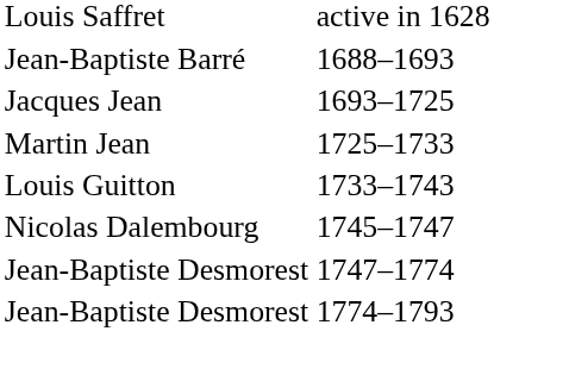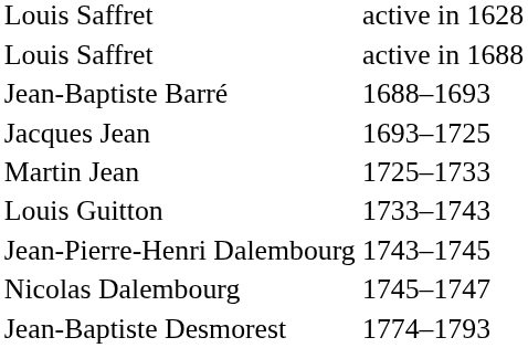 <table>
 <tr>
 <td>Louis Saffret</td>
 <td>active in 1628</td>
+</tr>
+<tr>
+<td>Louis Saffret</td>
+<td>active in 1688</td>
 </tr>
 <tr>
 <td>Jean-Baptiste Barré</td>
 <td>1688–1693</td>
 </tr>
 <tr>
 <td>Jacques Jean</td>
 <td>1693–1725</td>
 </tr>
 <tr>
 <td>Martin Jean</td>
 <td>1725–1733</td>
 </tr>
 <tr>
 <td>Louis Guitton</td>
 <td>1733–1743</td>
 </tr>
 <tr>
+<td>Jean-Pierre-Henri Dalembourg</td>
+<td>1743–1745</td>
+</tr>
+<tr>
 <td>Nicolas Dalembourg</td>
 <td>1745–1747</td>
-</tr>
-<tr>
-<td>Jean-Baptiste Desmorest</td>
-<td>1747–1774</td>
 </tr>
 <tr>
 <td>Jean-Baptiste Desmorest</td>
 <td>1774–1793</td>
 </tr>
 </table>
